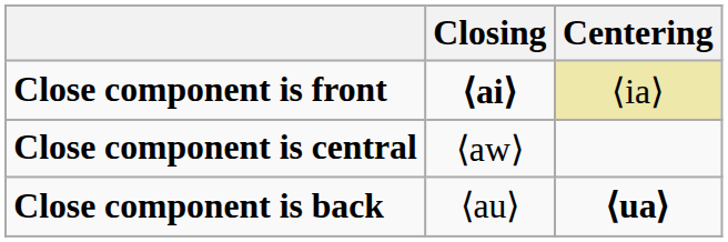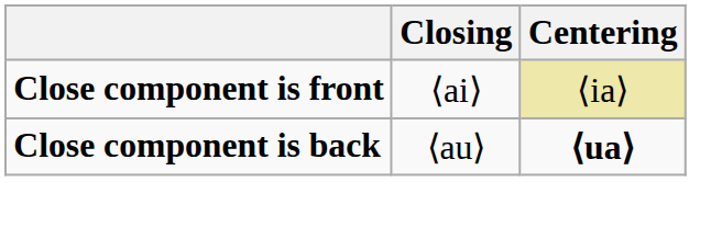 <table class="wikitable">
 <tr>
 <th></th>
 <th>Closing</th>
 <th>Centering</th>
 </tr>
 <tr>
 <td><strong>Close component is front</strong></td>
-<td align=center><strong> ⟨ai⟩ <br><big></big></strong></td>
+<td align=center> ⟨ai⟩ <br><big></big></td>
 <td style="background:#eee8aa; text-align:center;"> ⟨ia⟩ <br><big></big></td>
-</tr>
-<tr>
-<td><strong>Close component is central</strong></td>
-<td align=center> ⟨aw⟩ <br><big></big></td>
-<td> </td>
 </tr>
 <tr>
 <td><strong>Close component is back</strong></td>
 <td align=center> ⟨au⟩ <br><big></big></td>
 <td align=center><strong> ⟨ua⟩ <br><big></big></strong></td>
 </tr>
 </table>
